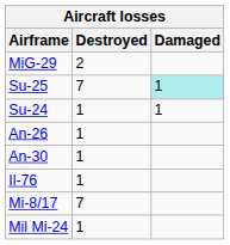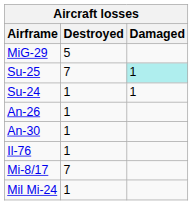 <table class="wikitable sortable">
 <tr>
 <th colspan="3">Aircraft losses</th>
 </tr>
 <tr>
 <th>Airframe</th>
 <th data-sort-type="number">Destroyed</th>
 <th>Damaged</th>
 </tr>
 <tr>
 <td><a href='#'>MiG-29</a></td>
-<td>2 </td>
+<td>5 </td>
 <td></td>
 </tr>
 <tr>
 <td><a href='#'>Su-25</a></td>
 <td>7 </td>
 <td style="background: paleturquoise;">1 </td>
 </tr>
 <tr>
 <td><a href='#'>Su-24</a></td>
 <td>1 </td>
 <td>1 </td>
 </tr>
 <tr>
 <td><a href='#'>An-26</a></td>
 <td>1 </td>
 <td></td>
 </tr>
 <tr>
 <td><a href='#'>An-30</a></td>
 <td>1 </td>
 <td></td>
 </tr>
 <tr>
 <td><a href='#'>Il-76</a></td>
 <td>1 </td>
 <td></td>
 </tr>
 <tr>
 <td><a href='#'>Mi-8/17</a></td>
 <td>7 </td>
 <td></td>
 </tr>
 <tr>
 <td><a href='#'>Mil Mi-24</a></td>
 <td>1 </td>
 <td></td>
 </tr>
 </table>
